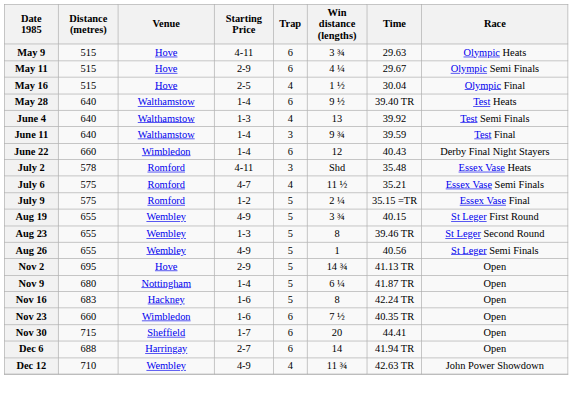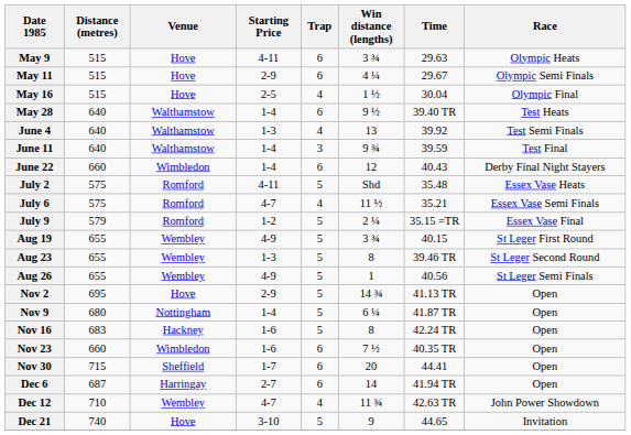 <table class="wikitable" style="text-align:center">
 <tr>
 <th width=100>Date<br>1985</th>
 <th width=100>Distance<br>(metres)</th>
 <th width=170>Venue</th>
 <th width=100>Starting Price</th>
 <th width=50>Trap</th>
 <th width=100>Win distance (lengths)</th>
 <th width=100>Time</th>
 <th width=300>Race</th>
 </tr>
 <tr>
 <th>May 9</th>
 <td>515</td>
 <td><a href='#'>Hove</a></td>
 <td>4-11</td>
 <td>6</td>
 <td>3 ¾</td>
 <td>29.63</td>
 <td><a href='#'>Olympic</a> Heats</td>
 </tr>
 <tr>
 <th>May 11</th>
 <td>515</td>
 <td><a href='#'>Hove</a></td>
 <td>2-9</td>
 <td>6</td>
 <td>4 ¼</td>
 <td>29.67</td>
 <td><a href='#'>Olympic</a> Semi Finals</td>
 </tr>
 <tr>
 <th>May 16</th>
 <td>515</td>
 <td><a href='#'>Hove</a></td>
 <td>2-5</td>
 <td>4</td>
 <td>1 ½</td>
 <td>30.04</td>
 <td><a href='#'>Olympic</a> Final</td>
 </tr>
 <tr>
 <th>May 28</th>
 <td>640</td>
 <td><a href='#'>Walthamstow</a></td>
 <td>1-4</td>
 <td>6</td>
 <td>9 ½</td>
 <td>39.40 TR</td>
 <td><a href='#'>Test</a> Heats</td>
 </tr>
 <tr>
 <th>June 4</th>
 <td>640</td>
 <td><a href='#'>Walthamstow</a></td>
 <td>1-3</td>
 <td>4</td>
 <td>13</td>
 <td>39.92</td>
 <td><a href='#'>Test</a> Semi Finals</td>
 </tr>
 <tr>
 <th>June 11</th>
 <td>640</td>
 <td><a href='#'>Walthamstow</a></td>
 <td>1-4</td>
 <td>3</td>
 <td>9 ¾</td>
 <td>39.59</td>
 <td><a href='#'>Test</a> Final</td>
 </tr>
 <tr>
 <th>June 22</th>
 <td>660</td>
 <td><a href='#'>Wimbledon</a></td>
 <td>1-4</td>
 <td>6</td>
 <td>12</td>
 <td>40.43</td>
 <td>Derby Final Night Stayers</td>
 </tr>
 <tr>
 <th>July 2</th>
-<td>578</td>
+<td>575</td>
 <td><a href='#'>Romford</a></td>
 <td>4-11</td>
-<td>3</td>
+<td>5</td>
 <td>Shd</td>
 <td>35.48</td>
 <td><a href='#'>Essex Vase</a> Heats</td>
 </tr>
 <tr>
 <th>July 6</th>
 <td>575</td>
 <td><a href='#'>Romford</a></td>
 <td>4-7</td>
 <td>4</td>
 <td>11 ½</td>
 <td>35.21</td>
 <td><a href='#'>Essex Vase</a> Semi Finals</td>
 </tr>
 <tr>
 <th>July 9</th>
-<td>575</td>
+<td>579</td>
 <td><a href='#'>Romford</a></td>
 <td>1-2</td>
 <td>5</td>
 <td>2 ¼</td>
 <td>35.15 =TR </td>
 <td><a href='#'>Essex Vase</a> Final</td>
 </tr>
 <tr>
 <th>Aug 19</th>
 <td>655</td>
 <td><a href='#'>Wembley</a></td>
 <td>4-9</td>
 <td>5</td>
 <td>3 ¾</td>
 <td>40.15</td>
 <td><a href='#'>St Leger</a> First Round</td>
 </tr>
 <tr>
 <th>Aug 23</th>
 <td>655</td>
 <td><a href='#'>Wembley</a></td>
 <td>1-3</td>
 <td>5</td>
 <td>8</td>
 <td>39.46 TR</td>
 <td><a href='#'>St Leger</a> Second Round</td>
 </tr>
 <tr>
 <th>Aug 26</th>
 <td>655</td>
 <td><a href='#'>Wembley</a></td>
 <td>4-9</td>
 <td>5</td>
 <td>1</td>
 <td>40.56</td>
 <td><a href='#'>St Leger</a> Semi Finals</td>
 </tr>
 <tr>
 <th>Nov 2</th>
 <td>695</td>
 <td><a href='#'>Hove</a></td>
 <td>2-9</td>
 <td>5</td>
 <td>14 ¾</td>
 <td>41.13 TR</td>
 <td>Open</td>
 </tr>
 <tr>
 <th>Nov 9</th>
 <td>680</td>
 <td><a href='#'>Nottingham</a></td>
 <td>1-4</td>
 <td>5</td>
 <td>6 ¼</td>
 <td>41.87 TR</td>
 <td>Open</td>
 </tr>
 <tr>
 <th>Nov 16</th>
 <td>683</td>
 <td><a href='#'>Hackney</a></td>
 <td>1-6</td>
 <td>5</td>
 <td>8</td>
 <td>42.24 TR</td>
 <td>Open</td>
 </tr>
 <tr>
 <th>Nov 23</th>
 <td>660</td>
 <td><a href='#'>Wimbledon</a></td>
 <td>1-6</td>
 <td>6</td>
 <td>7 ½</td>
 <td>40.35 TR</td>
 <td>Open</td>
 </tr>
 <tr>
 <th>Nov 30</th>
 <td>715</td>
 <td><a href='#'>Sheffield</a></td>
 <td>1-7</td>
 <td>6</td>
 <td>20</td>
 <td>44.41</td>
 <td>Open</td>
 </tr>
 <tr>
 <th>Dec 6</th>
-<td>688</td>
+<td>687</td>
 <td><a href='#'>Harringay</a></td>
 <td>2-7</td>
 <td>6</td>
 <td>14</td>
 <td>41.94 TR</td>
 <td>Open</td>
 </tr>
 <tr>
 <th>Dec 12</th>
 <td>710</td>
 <td><a href='#'>Wembley</a></td>
-<td>4-9</td>
+<td>4-7</td>
 <td>4</td>
 <td>11 ¾</td>
 <td>42.63 TR</td>
 <td>John Power Showdown</td>
 </tr>
 <tr>
+<th>Dec 21</th>
+<td>740</td>
+<td><a href='#'>Hove</a></td>
+<td>3-10</td>
+<td>5</td>
+<td>9</td>
+<td>44.65</td>
+<td>Invitation</td>
+</tr>
+<tr>
 </tr>
 </table>
